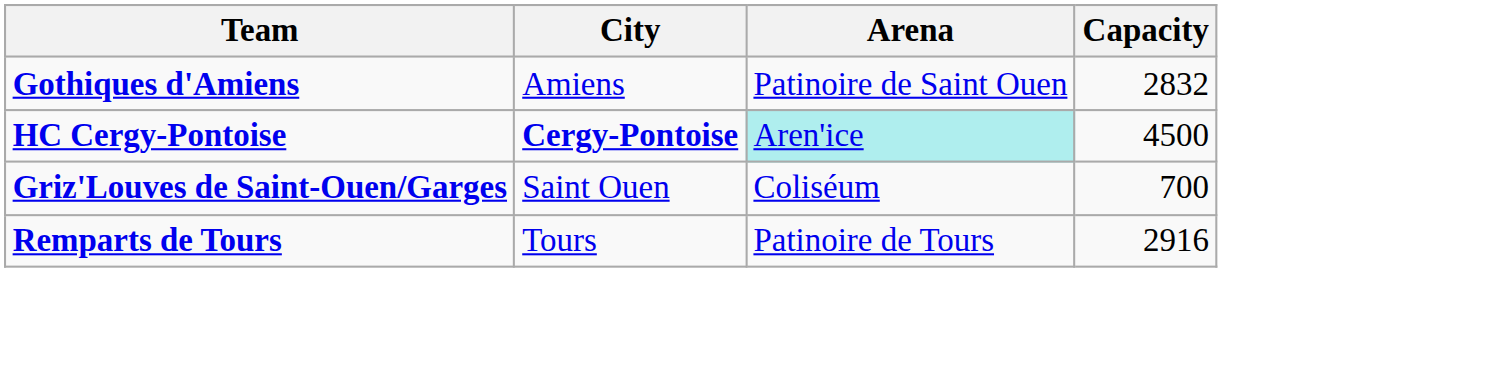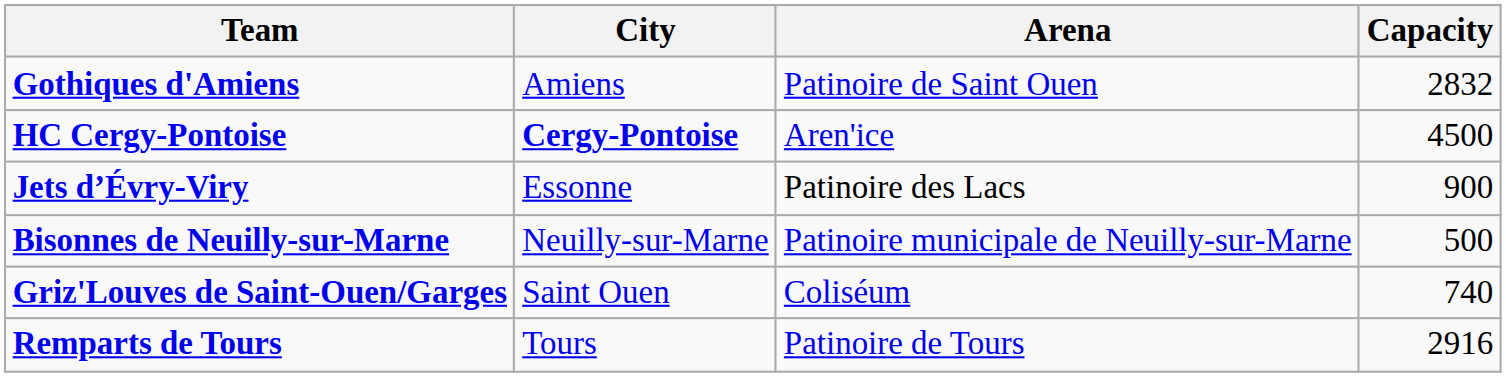 <table class="wikitable sortable">
 <tr>
 <th>Team</th>
 <th>City</th>
 <th>Arena</th>
 <th>Capacity</th>
 </tr>
 <tr>
 <td><strong><a href='#'>Gothiques d'Amiens</a></strong></td>
 <td><a href='#'>Amiens</a></td>
 <td><a href='#'>Patinoire de Saint Ouen</a></td>
 <td style="text-align:right;">2832</td>
 </tr>
 <tr>
 <td><strong><a href='#'>HC Cergy-Pontoise</a></strong></td>
 <td><strong><a href='#'>Cergy-Pontoise</a></strong></td>
-<td style="background: paleturquoise;"><a href='#'>Aren'ice</a></td>
+<td><a href='#'>Aren'ice</a></td>
 <td style="text-align:right;">4500</td>
+</tr>
+<tr>
+<td><strong><a href='#'>Jets d’Évry-Viry</a></strong></td>
+<td><a href='#'>Essonne</a></td>
+<td>Patinoire des Lacs</td>
+<td style="text-align:right;">900</td>
+</tr>
+<tr>
+<td><strong><a href='#'>Bisonnes de Neuilly-sur-Marne</a></strong></td>
+<td><a href='#'>Neuilly-sur-Marne</a></td>
+<td><a href='#'>Patinoire municipale de Neuilly-sur-Marne</a></td>
+<td style="text-align:right;">500</td>
 </tr>
 <tr>
 <td><strong><a href='#'>Griz'Louves de Saint-Ouen/Garges</a></strong></td>
 <td><a href='#'>Saint Ouen</a></td>
 <td><a href='#'>Coliséum</a></td>
-<td style="text-align:right;">700</td>
+<td style="text-align:right;">740</td>
 </tr>
 <tr>
 <td><strong><a href='#'>Remparts de Tours</a></strong></td>
 <td><a href='#'>Tours</a></td>
 <td><a href='#'>Patinoire de Tours</a></td>
 <td style="text-align:right;">2916</td>
 </tr>
 </table>
